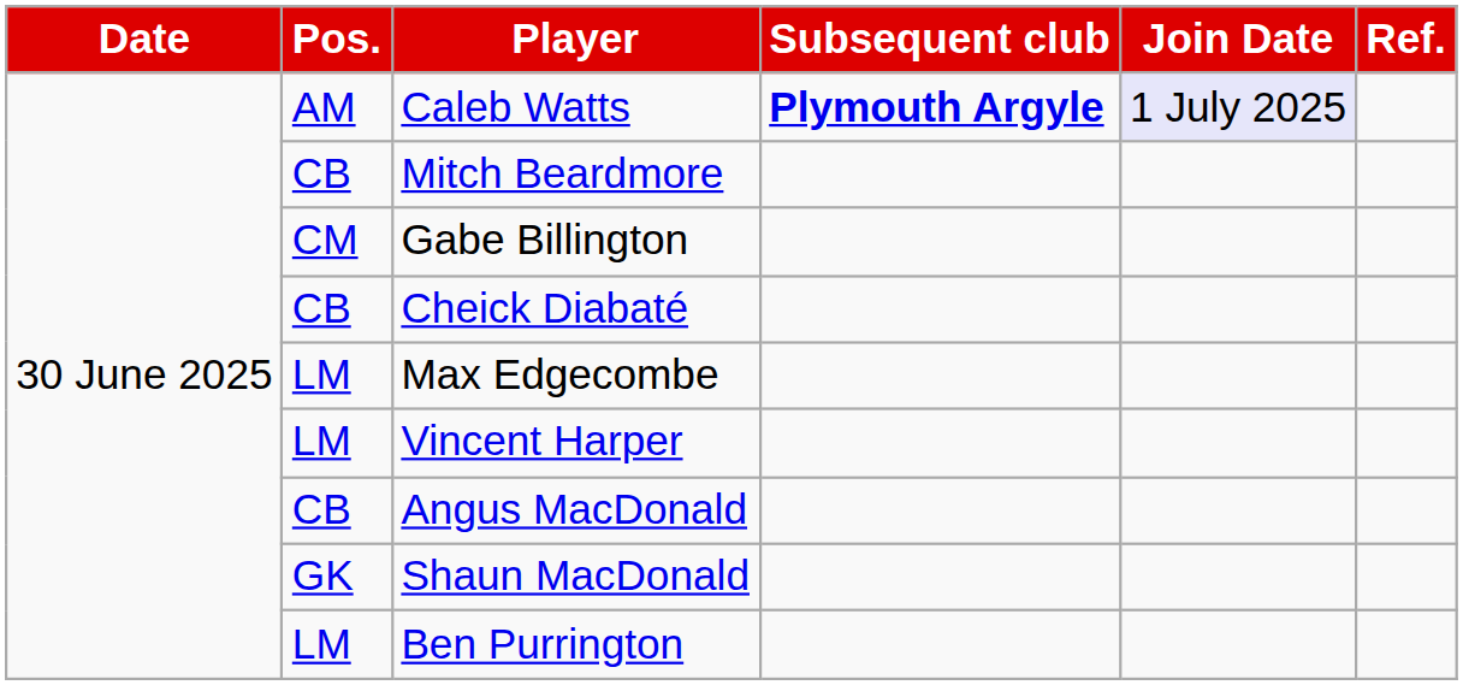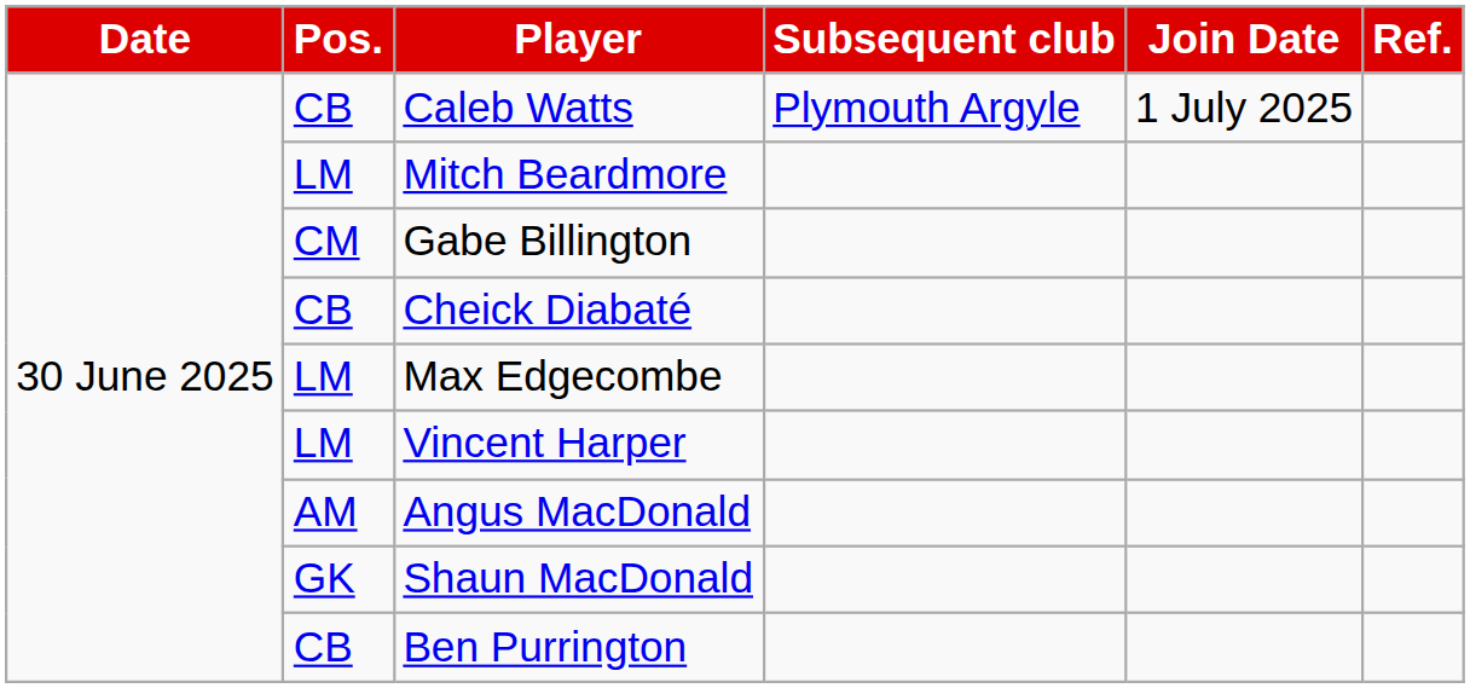 <table class="wikitable plainrowheaders sortable">
 <tr>
 <th style="background:#DD0000;color:#fff;">Date</th>
 <th style="background:#DD0000;color:#fff;">Pos.</th>
 <th style="background:#DD0000;color:#fff;">Player</th>
 <th style="background:#DD0000;color:#fff;">Subsequent club</th>
 <th style="background:#DD0000;color:#fff;">Join Date</th>
 <th style="background:#DD0000;color:#fff;">Ref.</th>
 </tr>
 <tr>
 <td rowspan="9">30 June 2025</td>
-<td><a href='#'>AM</a></td>
+<td><a href='#'>CB</a></td>
 <td> <a href='#'>Caleb Watts</a></td>
-<td><strong> <a href='#'>Plymouth Argyle</a></strong></td>
-<td style="background: lavender;">1 July 2025</td>
+<td> <a href='#'>Plymouth Argyle</a></td>
+<td>1 July 2025</td>
 <td></td>
 </tr>
 <tr>
-<td><a href='#'>CB</a></td>
+<td><a href='#'>LM</a></td>
 <td> <a href='#'>Mitch Beardmore</a></td>
 <td></td>
 <td></td>
 <td></td>
 </tr>
 <tr>
 <td><a href='#'>CM</a></td>
 <td> Gabe Billington</td>
 <td></td>
 <td></td>
 <td></td>
 </tr>
 <tr>
 <td><a href='#'>CB</a></td>
 <td> <a href='#'>Cheick Diabaté</a></td>
 <td></td>
 <td></td>
 <td></td>
 </tr>
 <tr>
 <td><a href='#'>LM</a></td>
 <td> Max Edgecombe</td>
 <td></td>
 <td></td>
 <td></td>
 </tr>
 <tr>
 <td><a href='#'>LM</a></td>
 <td> <a href='#'>Vincent Harper</a></td>
 <td></td>
 <td></td>
 <td></td>
 </tr>
 <tr>
-<td><a href='#'>CB</a></td>
+<td><a href='#'>AM</a></td>
 <td> <a href='#'>Angus MacDonald</a></td>
 <td></td>
 <td></td>
 <td></td>
 </tr>
 <tr>
 <td><a href='#'>GK</a></td>
 <td> <a href='#'>Shaun MacDonald</a></td>
 <td></td>
 <td></td>
 <td></td>
 </tr>
 <tr>
-<td><a href='#'>LM</a></td>
+<td><a href='#'>CB</a></td>
 <td> <a href='#'>Ben Purrington</a></td>
 <td></td>
 <td></td>
 <td></td>
 </tr>
 </table>
